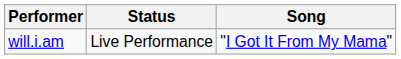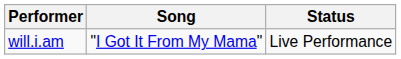 <table class="wikitable" style="font-size:85%">
 <tr>
 <th>Performer</th>
+<th>Song</th>
 <th>Status</th>
-<th>Song</th>
 </tr>
 <tr>
 <td> <a href='#'>will.i.am</a></td>
+<td>"<a href='#'>I Got It From My Mama</a>"</td>
 <td>Live Performance</td>
-<td>"<a href='#'>I Got It From My Mama</a>"</td>
 </tr>
 </table>
